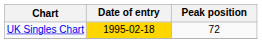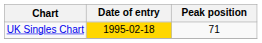 <table class="wikitable">
 <tr>
 <th>Chart</th>
 <th style="width:8em;line-height:1.3">Date of entry</th>
 <th style="width:8em;line-height:1.3">Peak position</th>
 </tr>
 <tr>
 <td><a href='#'>UK Singles Chart</a></td>
 <td align="center" style="background: gold;">1995-02-18</td>
-<td align="center">72</td>
+<td align="center">71</td>
 </tr>
 <tr>
 </tr>
 </table>
